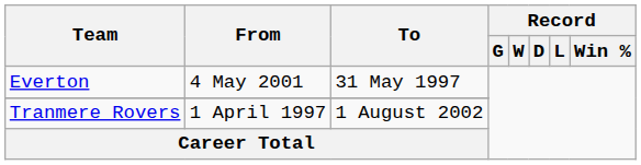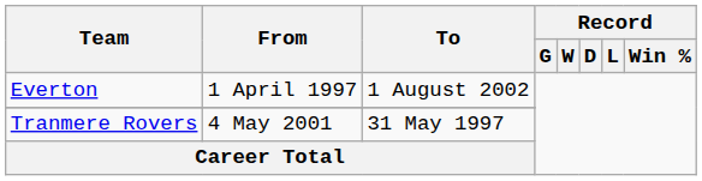 <table class=wikitable style="text-align:center;">
 <tr>
 <th rowspan=2>Team</th>
 <th rowspan=2>From</th>
 <th rowspan=2>To</th>
 <th colspan=5>Record</th>
 </tr>
 <tr>
 <th>G</th>
 <th>W</th>
 <th>D</th>
 <th>L</th>
 <th>Win %</th>
 </tr>
 <tr>
 <td align=left><a href='#'>Everton</a></td>
-<td align=left>4 May 2001</td>
-<td align=left>31 May 1997<br></td>
+<td align=left>1 April 1997</td>
+<td align=left>1 August 2002<br></td>
 </tr>
 <tr>
 </tr>
 <tr>
 <td align=left><a href='#'>Tranmere Rovers</a></td>
-<td align=left>1 April 1997</td>
-<td align=left>1 August 2002<br></td>
+<td align=left>4 May 2001</td>
+<td align=left>31 May 1997<br></td>
 </tr>
 <tr>
 <th colspan=3>Career Total<br></th>
 </tr>
 </table>
